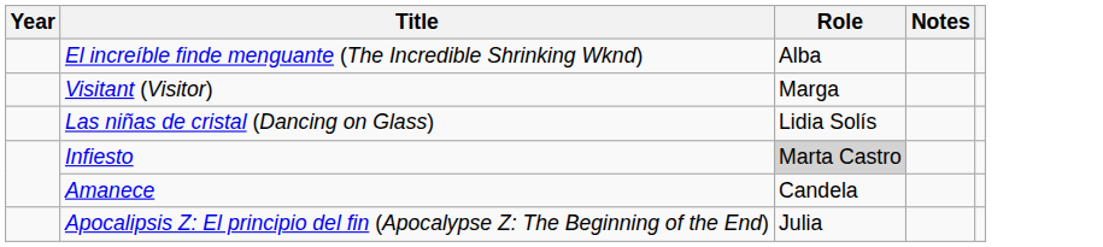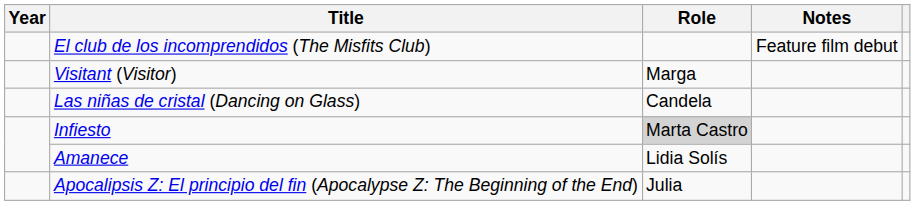 <table class="wikitable sortable">
 <tr>
 <th>Year</th>
 <th>Title</th>
 <th>Role</th>
 <th class = "unsortable">Notes</th>
 <th class = "unsortable"></th>
 </tr>
 <tr>
 <td></td>
-<td><em><a href='#'>El increíble finde menguante</a></em> (<em>The Incredible Shrinking Wknd</em>)</td>
-<td>Alba</td>
+<td><em><a href='#'>El club de los incomprendidos</a></em> (<em>The Misfits Club</em>)</td>
 <td></td>
+<td>Feature film debut</td>
 <td></td>
 </tr>
 <tr>
 <td></td>
 <td><em><a href='#'>Visitant</a></em> (<em>Visitor</em>)</td>
 <td>Marga</td>
 <td></td>
 <td></td>
 </tr>
 <tr>
 <td></td>
 <td><em><a href='#'>Las niñas de cristal</a></em> (<em>Dancing on Glass</em>)</td>
-<td>Lidia Solís</td>
+<td>Candela</td>
 <td></td>
 <td></td>
 </tr>
 <tr>
 <td rowspan = "2"></td>
 <td><em><a href='#'>Infiesto</a></em></td>
 <td style="background: lightgrey;">Marta Castro</td>
 <td></td>
 <td></td>
 </tr>
 <tr>
 <td><em><a href='#'>Amanece</a></em></td>
-<td>Candela</td>
+<td>Lidia Solís</td>
 <td></td>
 <td></td>
 </tr>
 <tr>
 <td></td>
 <td><em><a href='#'>Apocalipsis Z: El principio del fin</a></em> (<em>Apocalypse Z: The Beginning of the End</em>)</td>
 <td>Julia</td>
 <td></td>
 <td></td>
 </tr>
 </table>
